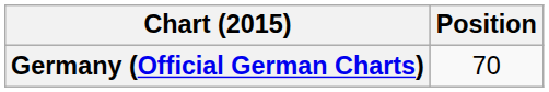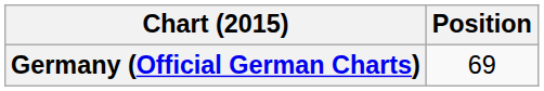 <table class="wikitable sortable plainrowheaders" style="text-align:center;">
 <tr>
 <th>Chart (2015)</th>
 <th>Position</th>
 </tr>
 <tr>
 <th scope="row">Germany (<a href='#'>Official German Charts</a>)</th>
-<td style="text-align:center;">70</td>
+<td style="text-align:center;">69</td>
 </tr>
 </table>
